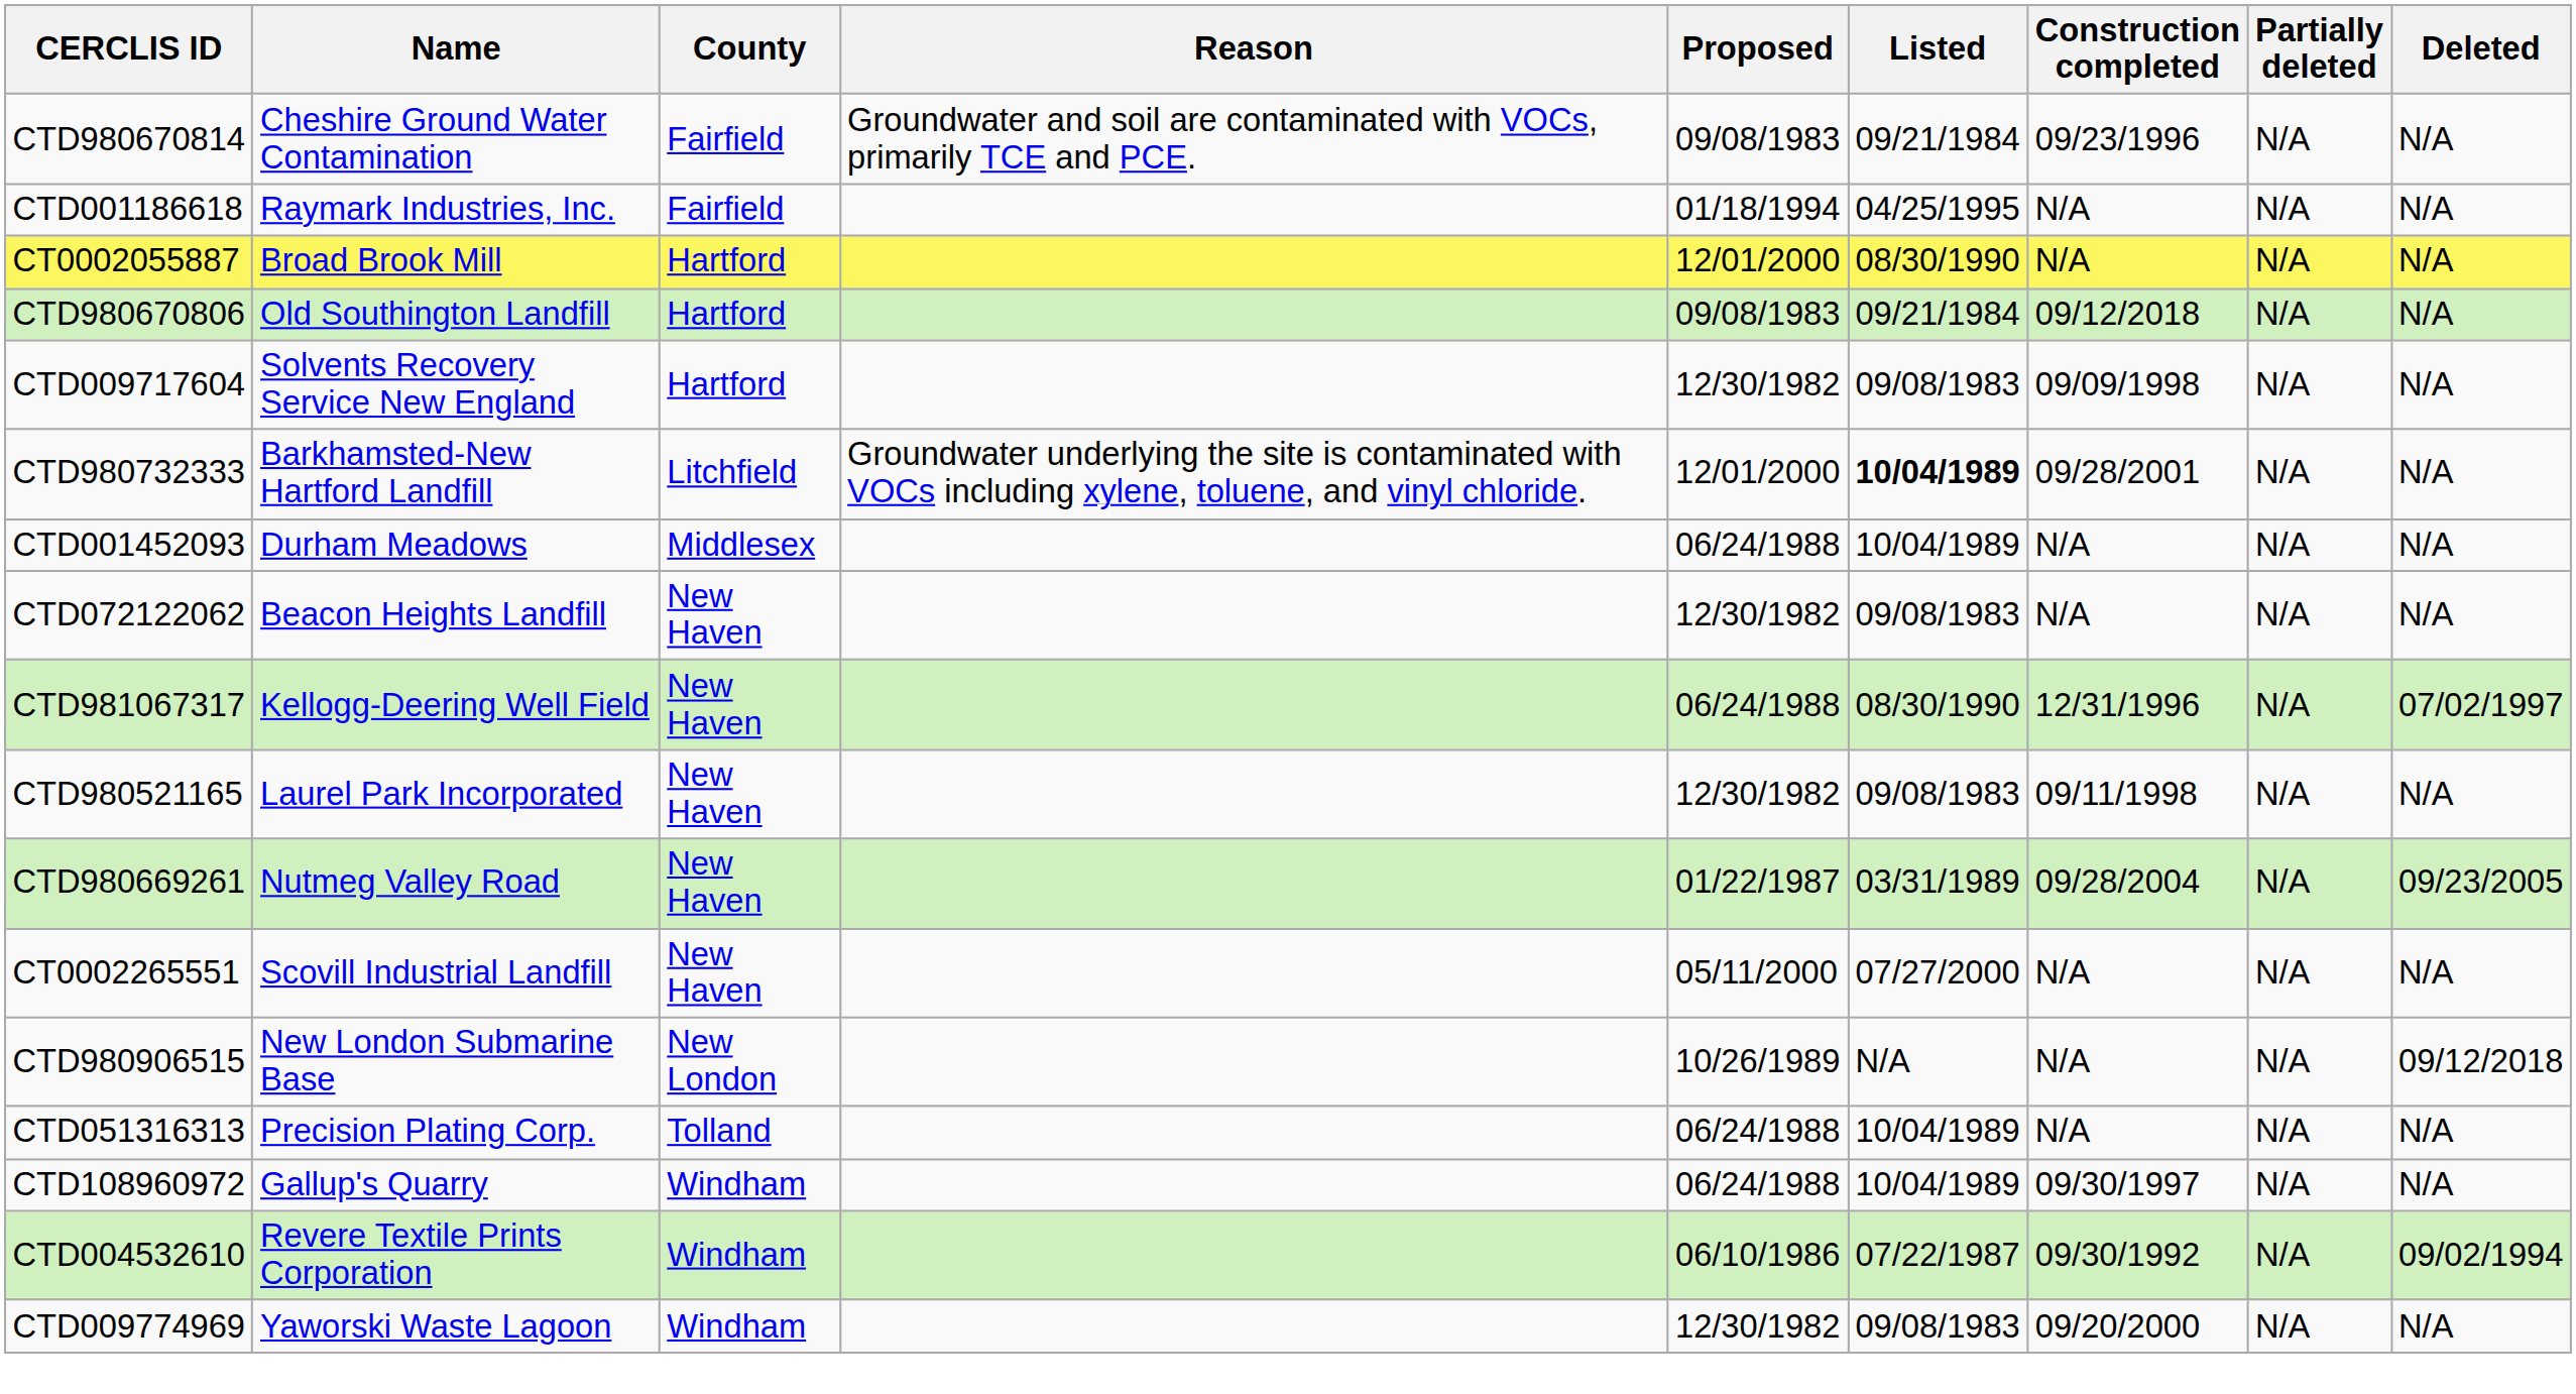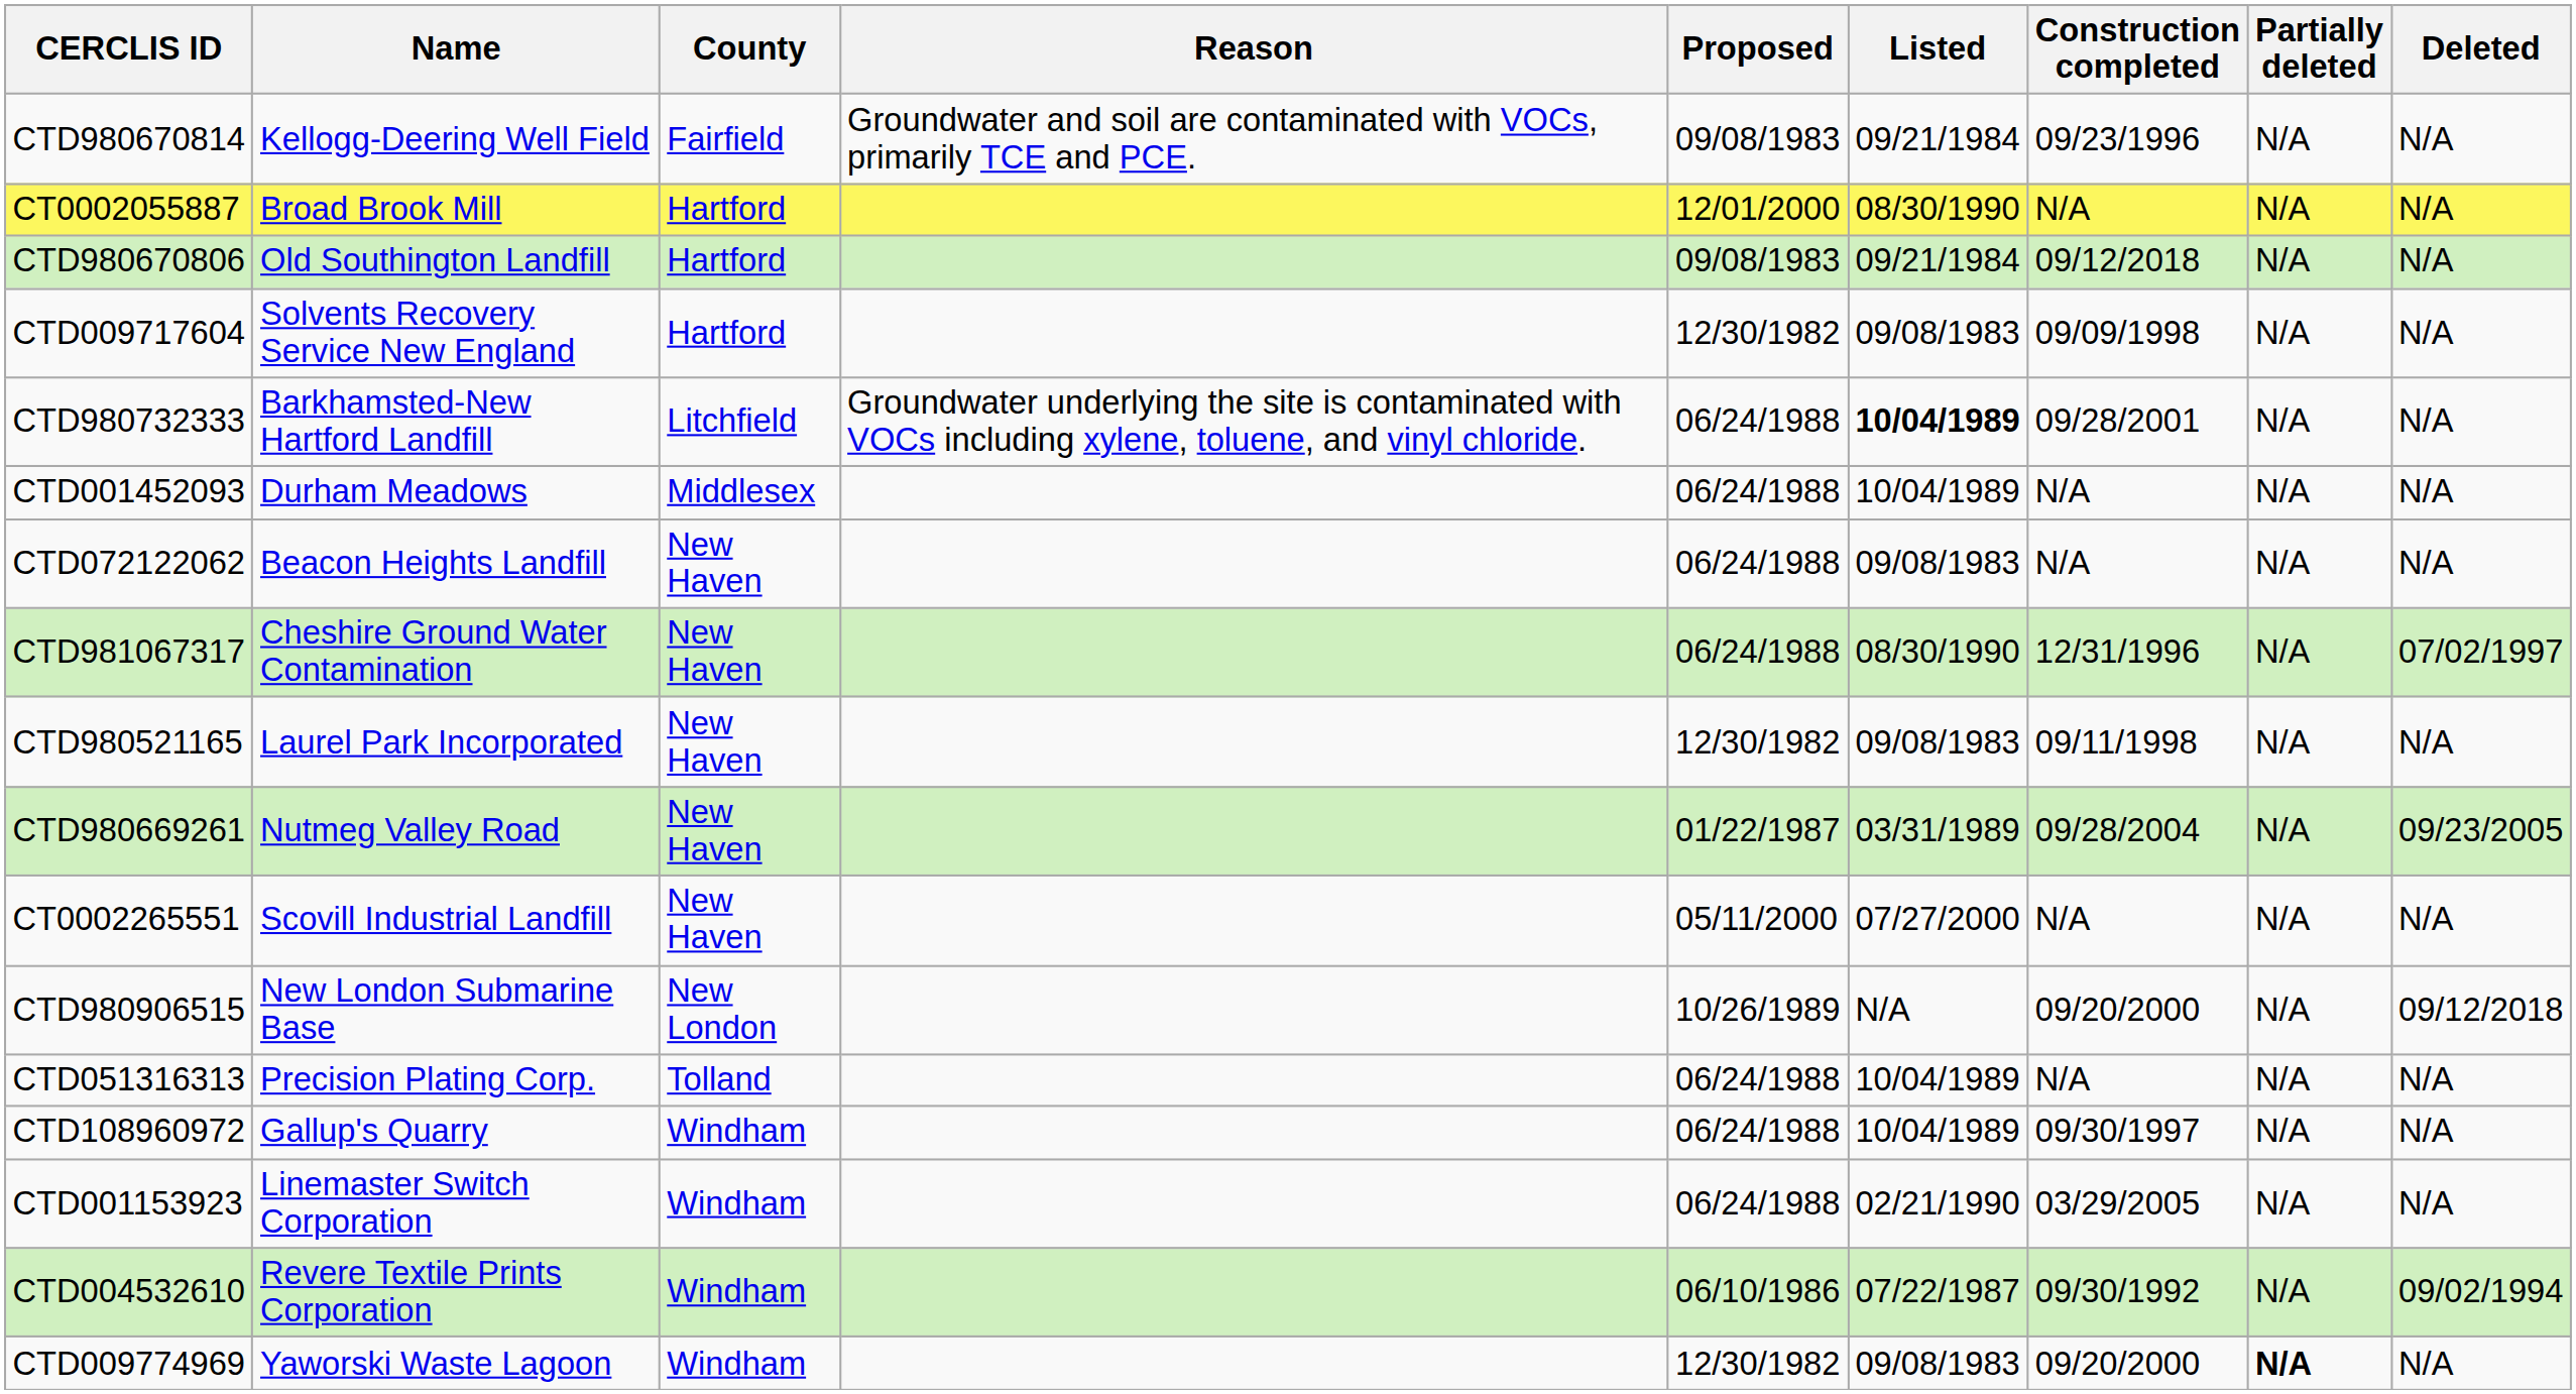 <table class="wikitable sortable" border="1">
 <tr>
 <th>CERCLIS ID</th>
 <th>Name</th>
 <th>County</th>
 <th>Reason</th>
 <th>Proposed</th>
 <th>Listed</th>
 <th>Construction<br>completed</th>
 <th>Partially<br>deleted</th>
 <th>Deleted</th>
 </tr>
 <tr>
 <td>CTD980670814</td>
-<td><a href='#'>Cheshire Ground Water Contamination</a></td>
+<td><a href='#'>Kellogg-Deering Well Field</a></td>
 <td><a href='#'>Fairfield</a></td>
 <td>Groundwater and soil are contaminated with <a href='#'>VOCs</a>, primarily <a href='#'>TCE</a> and <a href='#'>PCE</a>.</td>
 <td>09/08/1983</td>
 <td>09/21/1984</td>
 <td>09/23/1996</td>
-<td>N/A</td>
-<td>N/A</td>
-</tr>
-<tr>
-<td>CTD001186618</td>
-<td><a href='#'>Raymark Industries, Inc.</a></td>
-<td><a href='#'>Fairfield</a></td>
-<td></td>
-<td>01/18/1994</td>
-<td>04/25/1995</td>
-<td>N/A</td>
 <td>N/A</td>
 <td>N/A</td>
 </tr>
 <tr style="background:#fcf75e">
 <td>CT0002055887</td>
 <td><a href='#'>Broad Brook Mill</a></td>
 <td><a href='#'>Hartford</a></td>
 <td></td>
 <td>12/01/2000</td>
 <td>08/30/1990</td>
 <td>N/A</td>
 <td>N/A</td>
 <td>N/A</td>
 </tr>
 <tr style="background:#d0f0c0">
 <td>CTD980670806</td>
 <td><a href='#'>Old Southington Landfill</a></td>
 <td><a href='#'>Hartford</a></td>
 <td></td>
 <td>09/08/1983</td>
 <td>09/21/1984</td>
 <td>09/12/2018</td>
 <td>N/A</td>
 <td>N/A</td>
 </tr>
 <tr>
 <td>CTD009717604</td>
 <td><a href='#'>Solvents Recovery Service New England</a></td>
 <td><a href='#'>Hartford</a></td>
 <td></td>
 <td>12/30/1982</td>
 <td>09/08/1983</td>
 <td>09/09/1998</td>
 <td>N/A</td>
 <td>N/A</td>
 </tr>
 <tr>
 <td>CTD980732333</td>
 <td><a href='#'>Barkhamsted-New Hartford Landfill</a></td>
 <td><a href='#'>Litchfield</a></td>
 <td>Groundwater underlying the site is contaminated with <a href='#'>VOCs</a> including <a href='#'>xylene</a>, <a href='#'>toluene</a>, and <a href='#'>vinyl chloride</a>.</td>
-<td>12/01/2000</td>
+<td>06/24/1988</td>
 <td><strong>10/04/1989</strong></td>
 <td>09/28/2001</td>
 <td>N/A</td>
 <td>N/A</td>
 </tr>
 <tr>
 <td>CTD001452093</td>
 <td><a href='#'>Durham Meadows</a></td>
 <td><a href='#'>Middlesex</a></td>
 <td></td>
 <td>06/24/1988</td>
 <td>10/04/1989</td>
 <td>N/A</td>
 <td>N/A</td>
 <td>N/A</td>
 </tr>
 <tr>
 <td>CTD072122062</td>
 <td><a href='#'>Beacon Heights Landfill</a></td>
 <td><a href='#'>New Haven</a></td>
 <td></td>
-<td>12/30/1982</td>
+<td>06/24/1988</td>
 <td>09/08/1983</td>
 <td>N/A</td>
 <td>N/A</td>
 <td>N/A</td>
 </tr>
 <tr style="background:#d0f0c0">
 <td>CTD981067317</td>
-<td><a href='#'>Kellogg-Deering Well Field</a></td>
+<td><a href='#'>Cheshire Ground Water Contamination</a></td>
 <td><a href='#'>New Haven</a></td>
 <td></td>
 <td>06/24/1988</td>
 <td>08/30/1990</td>
 <td>12/31/1996</td>
 <td>N/A</td>
 <td>07/02/1997</td>
 </tr>
 <tr>
 <td>CTD980521165</td>
 <td><a href='#'>Laurel Park Incorporated</a></td>
 <td><a href='#'>New Haven</a></td>
 <td></td>
 <td>12/30/1982</td>
 <td>09/08/1983</td>
 <td>09/11/1998</td>
 <td>N/A</td>
 <td>N/A</td>
 </tr>
 <tr style="background:#d0f0c0">
 <td>CTD980669261</td>
 <td><a href='#'>Nutmeg Valley Road</a></td>
 <td><a href='#'>New Haven</a></td>
 <td></td>
 <td>01/22/1987</td>
 <td>03/31/1989</td>
 <td>09/28/2004</td>
 <td>N/A</td>
 <td>09/23/2005</td>
 </tr>
 <tr>
 <td>CT0002265551</td>
 <td><a href='#'>Scovill Industrial Landfill</a></td>
 <td><a href='#'>New Haven</a></td>
 <td></td>
 <td>05/11/2000</td>
 <td>07/27/2000</td>
 <td>N/A</td>
 <td>N/A</td>
 <td>N/A</td>
 </tr>
 <tr>
 <td>CTD980906515</td>
 <td><a href='#'>New London Submarine Base</a></td>
 <td><a href='#'>New London</a></td>
 <td></td>
 <td>10/26/1989</td>
 <td>N/A</td>
-<td>N/A</td>
+<td>09/20/2000</td>
 <td>N/A</td>
 <td>09/12/2018</td>
 </tr>
 <tr>
 <td>CTD051316313</td>
 <td><a href='#'>Precision Plating Corp.</a></td>
 <td><a href='#'>Tolland</a></td>
 <td></td>
 <td>06/24/1988</td>
 <td>10/04/1989</td>
 <td>N/A</td>
 <td>N/A</td>
 <td>N/A</td>
 </tr>
 <tr>
 <td>CTD108960972</td>
 <td><a href='#'>Gallup's Quarry</a></td>
 <td><a href='#'>Windham</a></td>
 <td></td>
 <td>06/24/1988</td>
 <td>10/04/1989</td>
 <td>09/30/1997</td>
 <td>N/A</td>
 <td>N/A</td>
 </tr>
+<tr>
+<td>CTD001153923</td>
+<td><a href='#'>Linemaster Switch Corporation</a></td>
+<td><a href='#'>Windham</a></td>
+<td></td>
+<td>06/24/1988</td>
+<td>02/21/1990</td>
+<td>03/29/2005</td>
+<td>N/A</td>
+<td>N/A</td>
+</tr>
 <tr style="background:#d0f0c0">
 <td>CTD004532610</td>
 <td><a href='#'>Revere Textile Prints Corporation</a></td>
 <td><a href='#'>Windham</a></td>
 <td></td>
 <td>06/10/1986</td>
 <td>07/22/1987</td>
 <td>09/30/1992</td>
 <td>N/A</td>
 <td>09/02/1994</td>
 </tr>
 <tr>
 <td>CTD009774969</td>
 <td><a href='#'>Yaworski Waste Lagoon</a></td>
 <td><a href='#'>Windham</a></td>
 <td></td>
 <td>12/30/1982</td>
 <td>09/08/1983</td>
 <td>09/20/2000</td>
-<td>N/A</td>
+<td><strong>N/A</strong></td>
 <td>N/A</td>
 </tr>
 <tr>
 </tr>
 </table>
